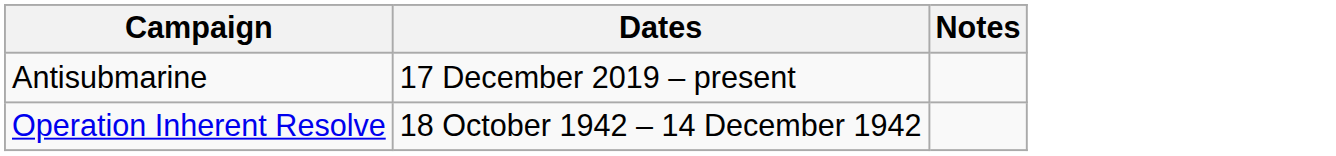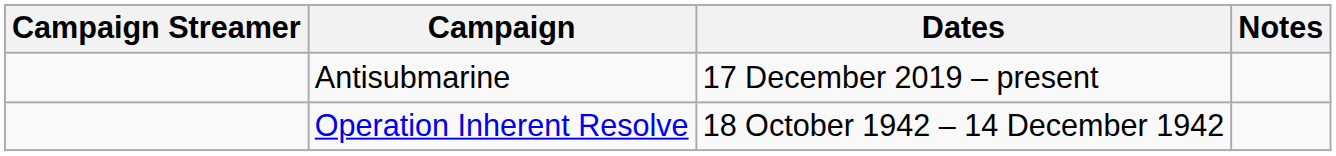 <table class="wikitable">
 <tr style="background:#efefef;">
+<th>Campaign Streamer</th>
 <th>Campaign</th>
 <th>Dates</th>
 <th>Notes</th>
 </tr>
 <tr>
+<td></td>
 <td>Antisubmarine</td>
 <td>17 December 2019 – present</td>
 <td></td>
 </tr>
 <tr>
+<td></td>
 <td><a href='#'>Operation Inherent Resolve</a></td>
 <td>18 October 1942 – 14 December 1942</td>
 <td></td>
 </tr>
 </table>
